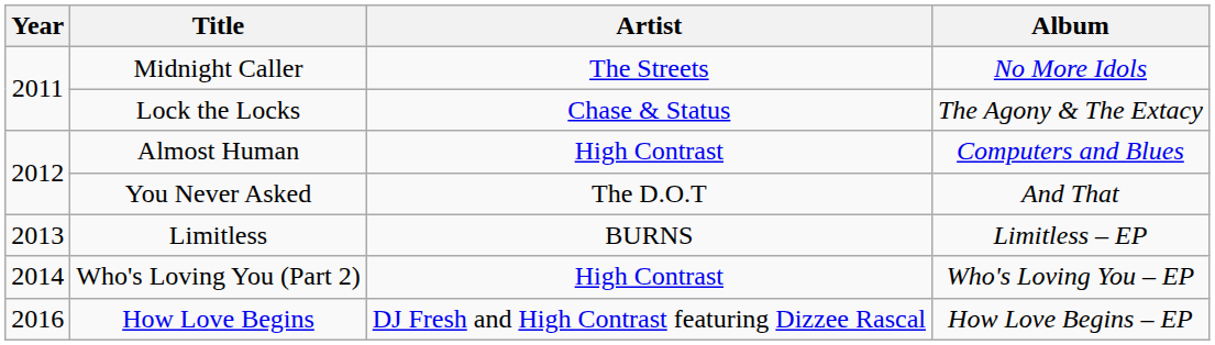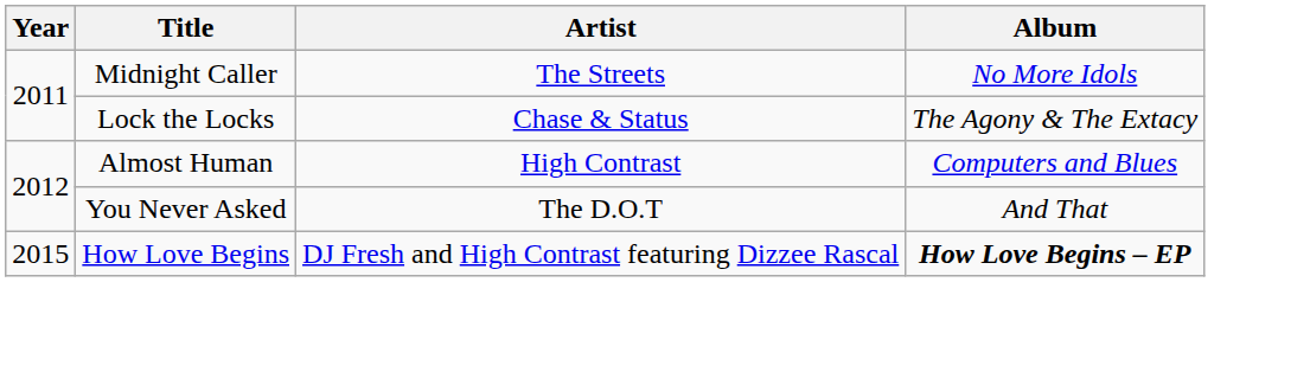 <table class="wikitable" style="text-align:center;" border="1">
 <tr>
 <th>Year</th>
 <th>Title</th>
 <th>Artist</th>
 <th>Album</th>
 </tr>
 <tr>
 <td rowspan="2">2011</td>
 <td>Midnight Caller</td>
 <td><a href='#'>The Streets</a></td>
 <td><em><a href='#'>No More Idols</a></em></td>
 </tr>
 <tr>
 <td>Lock the Locks</td>
 <td><a href='#'>Chase & Status</a></td>
 <td><em>The Agony & The Extacy</em></td>
 </tr>
 <tr>
 <td rowspan="2">2012</td>
 <td>Almost Human</td>
 <td><a href='#'>High Contrast</a></td>
 <td><em><a href='#'>Computers and Blues</a></em></td>
 </tr>
 <tr>
 <td>You Never Asked</td>
 <td>The D.O.T</td>
 <td><em>And That</em></td>
 </tr>
 <tr>
-<td>2013</td>
-<td>Limitless</td>
-<td>BURNS</td>
-<td><em>Limitless – EP</em></td>
-</tr>
-<tr>
-<td>2014</td>
-<td>Who's Loving You (Part 2)</td>
-<td><a href='#'>High Contrast</a></td>
-<td><em>Who's Loving You – EP</em></td>
-</tr>
-<tr>
-<td>2016</td>
+<td>2015</td>
 <td><a href='#'>How Love Begins</a></td>
 <td><a href='#'>DJ Fresh</a> and <a href='#'>High Contrast</a> featuring <a href='#'>Dizzee Rascal</a></td>
-<td><em>How Love Begins – EP</em></td>
+<td><strong><em>How Love Begins – EP</em></strong></td>
 </tr>
 </table>
